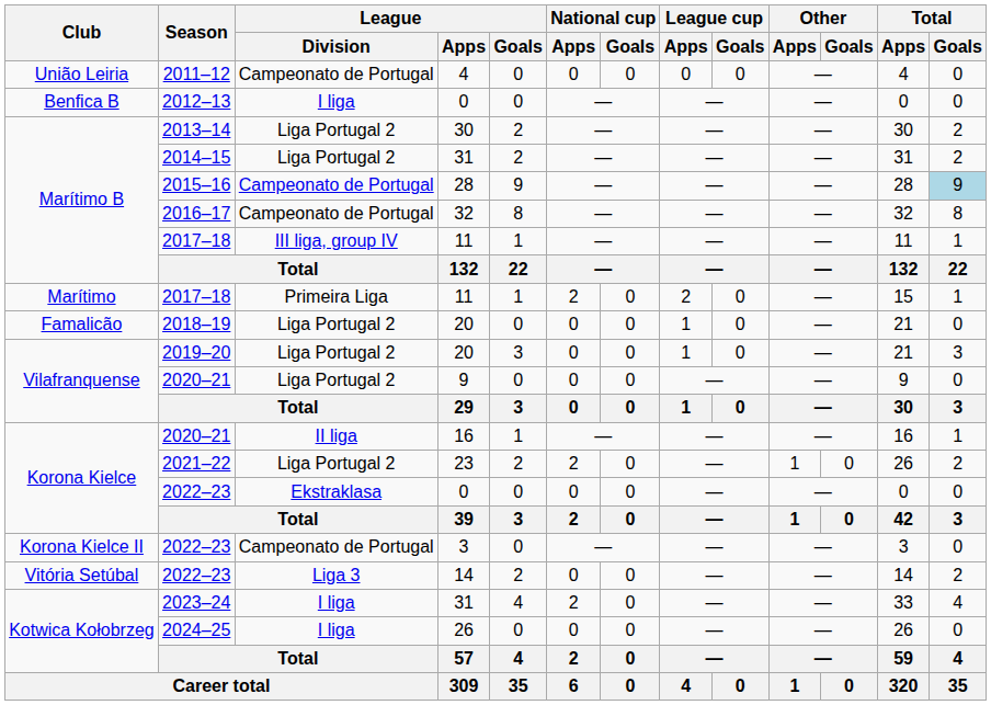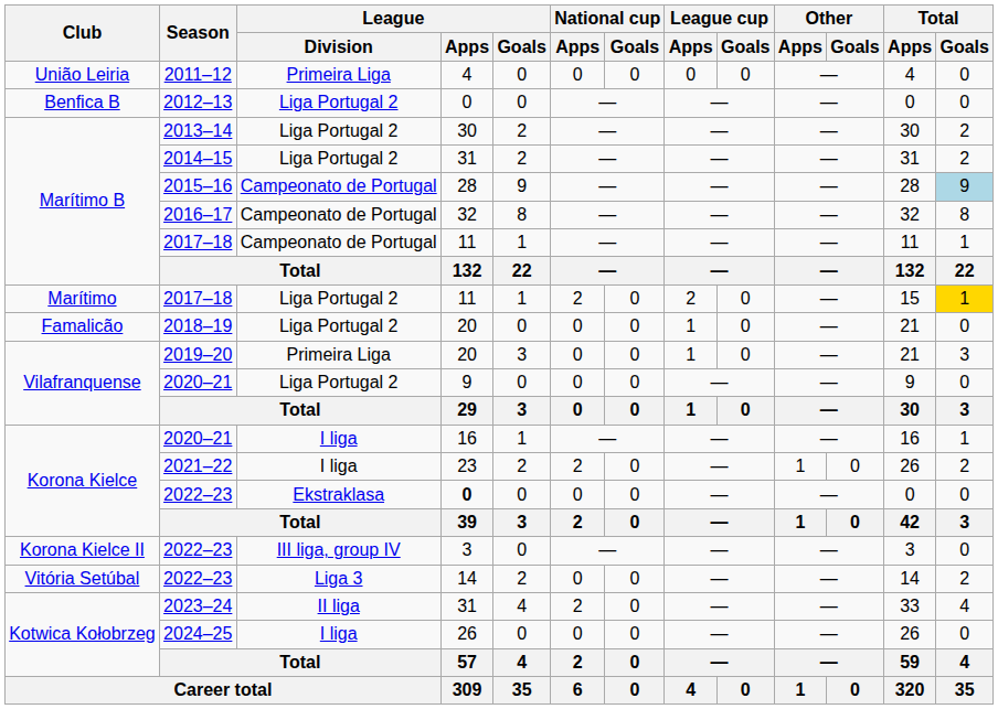 <table class="wikitable" style="text-align: center;">
 <tr>
 <th rowspan="2">Club</th>
 <th rowspan="2">Season</th>
 <th colspan="3">League</th>
 <th colspan="2">National cup</th>
 <th colspan="2">League cup</th>
 <th colspan="2">Other</th>
 <th colspan="2">Total</th>
 </tr>
 <tr>
 <th>Division</th>
 <th>Apps</th>
 <th>Goals</th>
 <th>Apps</th>
 <th>Goals</th>
 <th>Apps</th>
 <th>Goals</th>
 <th>Apps</th>
 <th>Goals</th>
 <th>Apps</th>
 <th>Goals</th>
 </tr>
 <tr>
 <td><a href='#'>União Leiria</a></td>
 <td><a href='#'>2011–12</a></td>
-<td>Campeonato de Portugal</td>
+<td><a href='#'>Primeira Liga</a></td>
 <td>4</td>
 <td>0</td>
 <td>0</td>
 <td>0</td>
 <td>0</td>
 <td>0</td>
 <td colspan="2">—</td>
 <td>4</td>
 <td>0</td>
 </tr>
 <tr>
 <td><a href='#'>Benfica B</a></td>
 <td><a href='#'>2012–13</a></td>
-<td><a href='#'>I liga</a></td>
+<td><a href='#'>Liga Portugal 2</a></td>
 <td>0</td>
 <td>0</td>
 <td colspan="2">—</td>
 <td colspan="2">—</td>
 <td colspan="2">—</td>
 <td>0</td>
 <td>0</td>
 </tr>
 <tr>
 <td rowspan="6"><a href='#'>Marítimo B</a></td>
 <td><a href='#'>2013–14</a></td>
 <td>Liga Portugal 2</td>
 <td>30</td>
 <td>2</td>
 <td colspan="2">—</td>
 <td colspan="2">—</td>
 <td colspan="2">—</td>
 <td>30</td>
 <td>2</td>
 </tr>
 <tr>
 <td><a href='#'>2014–15</a></td>
 <td>Liga Portugal 2</td>
 <td>31</td>
 <td>2</td>
 <td colspan="2">—</td>
 <td colspan="2">—</td>
 <td colspan="2">—</td>
 <td>31</td>
 <td>2</td>
 </tr>
 <tr>
 <td><a href='#'>2015–16</a></td>
 <td><a href='#'>Campeonato de Portugal</a></td>
 <td>28</td>
 <td>9</td>
 <td colspan="2">—</td>
 <td colspan="2">—</td>
 <td colspan="2">—</td>
 <td>28</td>
 <td style="background: lightblue;">9</td>
 </tr>
 <tr>
 <td><a href='#'>2016–17</a></td>
 <td>Campeonato de Portugal</td>
 <td>32</td>
 <td>8</td>
 <td colspan="2">—</td>
 <td colspan="2">—</td>
 <td colspan="2">—</td>
 <td>32</td>
 <td>8</td>
 </tr>
 <tr>
 <td><a href='#'>2017–18</a></td>
-<td><a href='#'>III liga, group IV</a></td>
+<td>Campeonato de Portugal</td>
 <td>11</td>
 <td>1</td>
 <td colspan="2">—</td>
 <td colspan="2">—</td>
 <td colspan="2">—</td>
 <td>11</td>
 <td>1</td>
 </tr>
 <tr>
 <th colspan="2">Total</th>
 <th>132</th>
 <th>22</th>
 <th colspan="2">—</th>
 <th colspan="2">—</th>
 <th colspan="2">—</th>
 <th>132</th>
 <th>22</th>
 </tr>
 <tr>
 <td><a href='#'>Marítimo</a></td>
 <td><a href='#'>2017–18</a></td>
-<td>Primeira Liga</td>
+<td>Liga Portugal 2</td>
 <td>11</td>
 <td>1</td>
 <td>2</td>
 <td>0</td>
 <td>2</td>
 <td>0</td>
 <td colspan="2">—</td>
 <td>15</td>
-<td>1</td>
+<td style="background: gold;">1</td>
 </tr>
 <tr>
 <td><a href='#'>Famalicão</a></td>
 <td><a href='#'>2018–19</a></td>
 <td>Liga Portugal 2</td>
 <td>20</td>
 <td>0</td>
 <td>0</td>
 <td>0</td>
 <td>1</td>
 <td>0</td>
 <td colspan="2">—</td>
 <td>21</td>
 <td>0</td>
 </tr>
 <tr>
 <td rowspan="3"><a href='#'>Vilafranquense</a></td>
 <td><a href='#'>2019–20</a></td>
-<td>Liga Portugal 2</td>
+<td>Primeira Liga</td>
 <td>20</td>
 <td>3</td>
 <td>0</td>
 <td>0</td>
 <td>1</td>
 <td>0</td>
 <td colspan="2">—</td>
 <td>21</td>
 <td>3</td>
 </tr>
 <tr>
 <td><a href='#'>2020–21</a></td>
 <td>Liga Portugal 2</td>
 <td>9</td>
 <td>0</td>
 <td>0</td>
 <td>0</td>
 <td colspan="2">—</td>
 <td colspan="2">—</td>
 <td>9</td>
 <td>0</td>
 </tr>
 <tr>
 <th colspan="2">Total</th>
 <th>29</th>
 <th>3</th>
 <th>0</th>
 <th>0</th>
 <th>1</th>
 <th>0</th>
 <th colspan="2">—</th>
 <th>30</th>
 <th>3</th>
 </tr>
 <tr>
 <td rowspan="4"><a href='#'>Korona Kielce</a></td>
 <td><a href='#'>2020–21</a></td>
-<td><a href='#'>II liga</a></td>
+<td><a href='#'>I liga</a></td>
 <td>16</td>
 <td>1</td>
 <td colspan="2">—</td>
 <td colspan="2">—</td>
 <td colspan="2">—</td>
 <td>16</td>
 <td>1</td>
 </tr>
 <tr>
 <td><a href='#'>2021–22</a></td>
-<td>Liga Portugal 2</td>
+<td>I liga</td>
 <td>23</td>
 <td>2</td>
 <td>2</td>
 <td>0</td>
 <td colspan="2">—</td>
 <td>1</td>
 <td>0</td>
 <td>26</td>
 <td>2</td>
 </tr>
 <tr>
 <td><a href='#'>2022–23</a></td>
 <td><a href='#'>Ekstraklasa</a></td>
-<td>0</td>
+<td><strong>0</strong></td>
 <td>0</td>
 <td>0</td>
 <td>0</td>
 <td colspan="2">—</td>
 <td colspan="2">—</td>
 <td>0</td>
 <td>0</td>
 </tr>
 <tr>
 <th colspan="2">Total</th>
 <th>39</th>
 <th>3</th>
 <th>2</th>
 <th>0</th>
 <th colspan="2">—</th>
 <th>1</th>
 <th>0</th>
 <th>42</th>
 <th>3</th>
 </tr>
 <tr>
 <td><a href='#'>Korona Kielce II</a></td>
 <td><a href='#'>2022–23</a></td>
-<td>Campeonato de Portugal</td>
+<td><a href='#'>III liga, group IV</a></td>
 <td>3</td>
 <td>0</td>
 <td colspan="2">—</td>
 <td colspan="2">—</td>
 <td colspan="2">—</td>
 <td>3</td>
 <td>0</td>
 </tr>
 <tr>
 <td><a href='#'>Vitória Setúbal</a></td>
 <td><a href='#'>2022–23</a></td>
 <td><a href='#'>Liga 3</a></td>
 <td>14</td>
 <td>2</td>
 <td>0</td>
 <td>0</td>
 <td colspan="2">—</td>
 <td colspan="2">—</td>
 <td>14</td>
 <td>2</td>
 </tr>
 <tr>
 <td rowspan="3"><a href='#'>Kotwica Kołobrzeg</a></td>
 <td><a href='#'>2023–24</a></td>
-<td><a href='#'>I liga</a></td>
+<td><a href='#'>II liga</a></td>
 <td>31</td>
 <td>4</td>
 <td>2</td>
 <td>0</td>
 <td colspan="2">—</td>
 <td colspan="2">—</td>
 <td>33</td>
 <td>4</td>
 </tr>
 <tr>
 <td><a href='#'>2024–25</a></td>
 <td><a href='#'>I liga</a></td>
 <td>26</td>
 <td>0</td>
 <td>0</td>
 <td>0</td>
 <td colspan="2">—</td>
 <td colspan="2">—</td>
 <td>26</td>
 <td>0</td>
 </tr>
 <tr>
 <th colspan="2">Total</th>
 <th>57</th>
 <th>4</th>
 <th>2</th>
 <th>0</th>
 <th colspan="2">—</th>
 <th colspan="2">—</th>
 <th>59</th>
 <th>4</th>
 </tr>
 <tr>
 <th colspan="3">Career total</th>
 <th>309</th>
 <th>35</th>
 <th>6</th>
 <th>0</th>
 <th>4</th>
 <th>0</th>
 <th>1</th>
 <th>0</th>
 <th>320</th>
 <th>35</th>
 </tr>
 </table>
